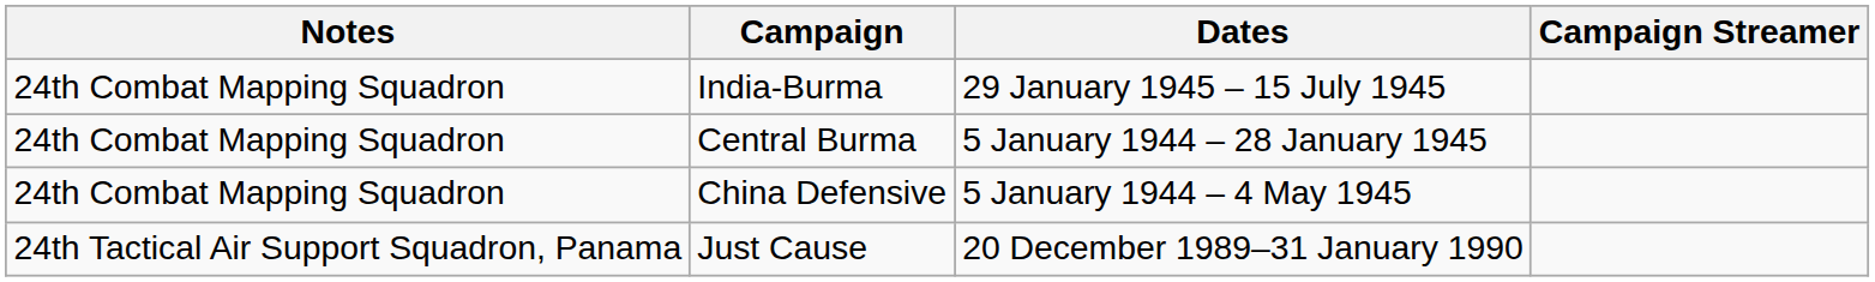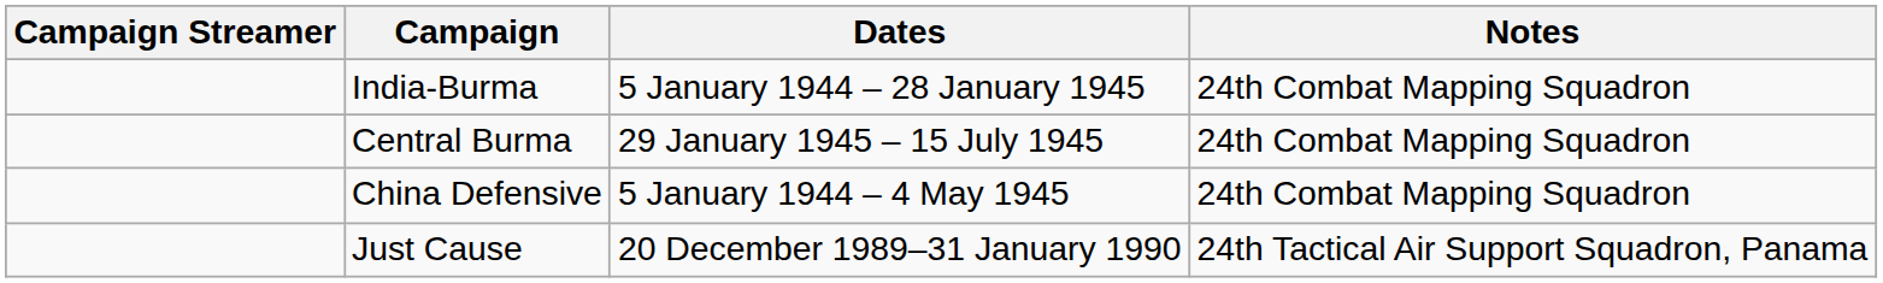 <table class="wikitable">
 <tr style="background:#efefef;">
-<th>Notes</th>
+<th>Campaign Streamer</th>
 <th>Campaign</th>
 <th>Dates</th>
-<th>Campaign Streamer</th>
+<th>Notes</th>
 </tr>
 <tr>
+<td></td>
+<td>India-Burma</td>
+<td>5 January 1944 – 28 January 1945</td>
 <td>24th Combat Mapping Squadron</td>
-<td>India-Burma</td>
-<td>29 January 1945 – 15 July 1945</td>
-<td></td>
 </tr>
 <tr>
+<td></td>
+<td>Central Burma</td>
+<td>29 January 1945 – 15 July 1945</td>
 <td>24th Combat Mapping Squadron</td>
-<td>Central Burma</td>
-<td>5 January 1944 – 28 January 1945</td>
-<td></td>
 </tr>
 <tr>
-<td>24th Combat Mapping Squadron</td>
+<td></td>
 <td>China Defensive</td>
 <td>5 January 1944 – 4 May 1945</td>
-<td></td>
+<td>24th Combat Mapping Squadron</td>
 </tr>
 <tr>
-<td>24th Tactical Air Support Squadron, Panama</td>
+<td></td>
 <td>Just Cause</td>
 <td>20 December 1989–31 January 1990</td>
-<td></td>
+<td>24th Tactical Air Support Squadron, Panama</td>
 </tr>
 </table>
